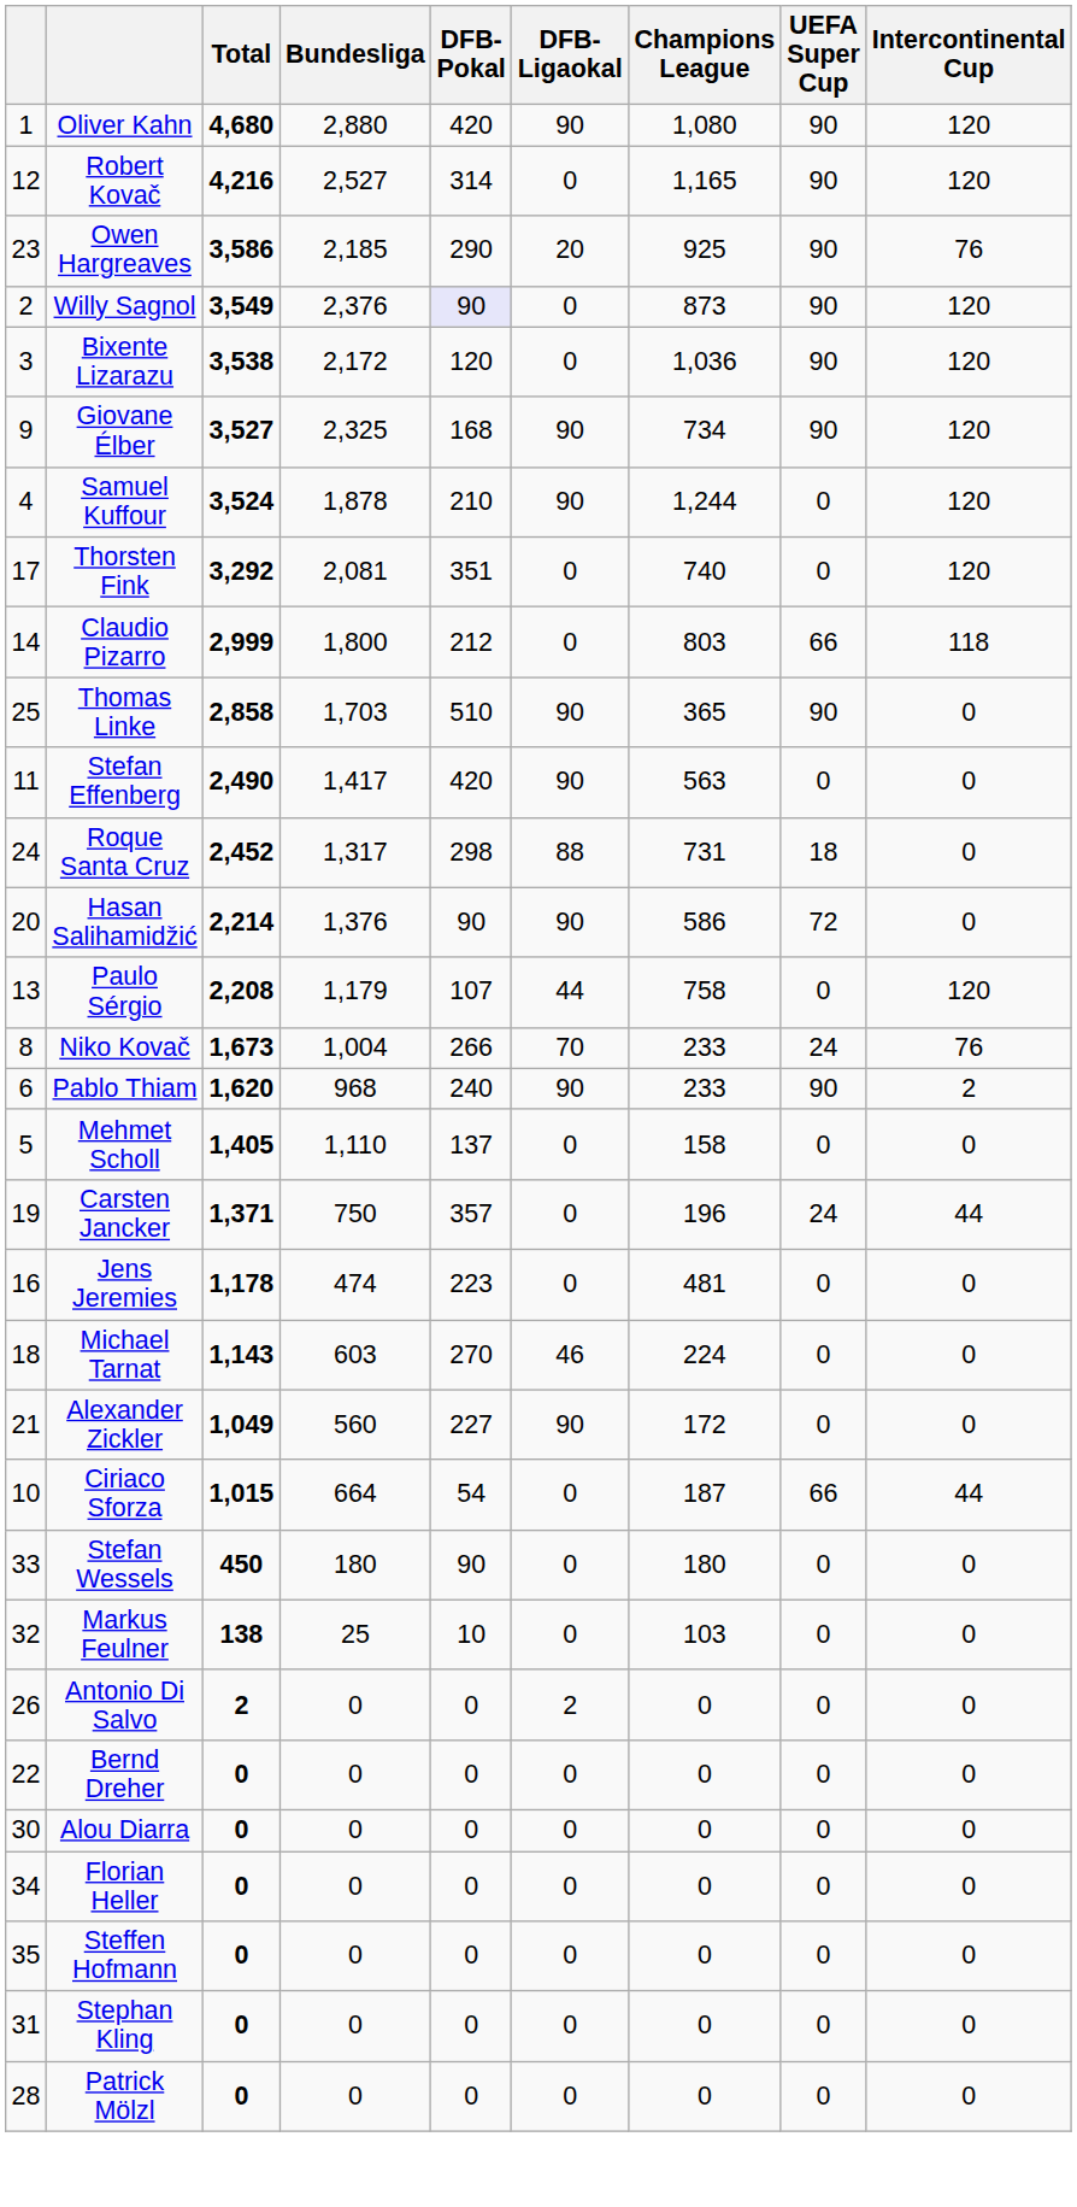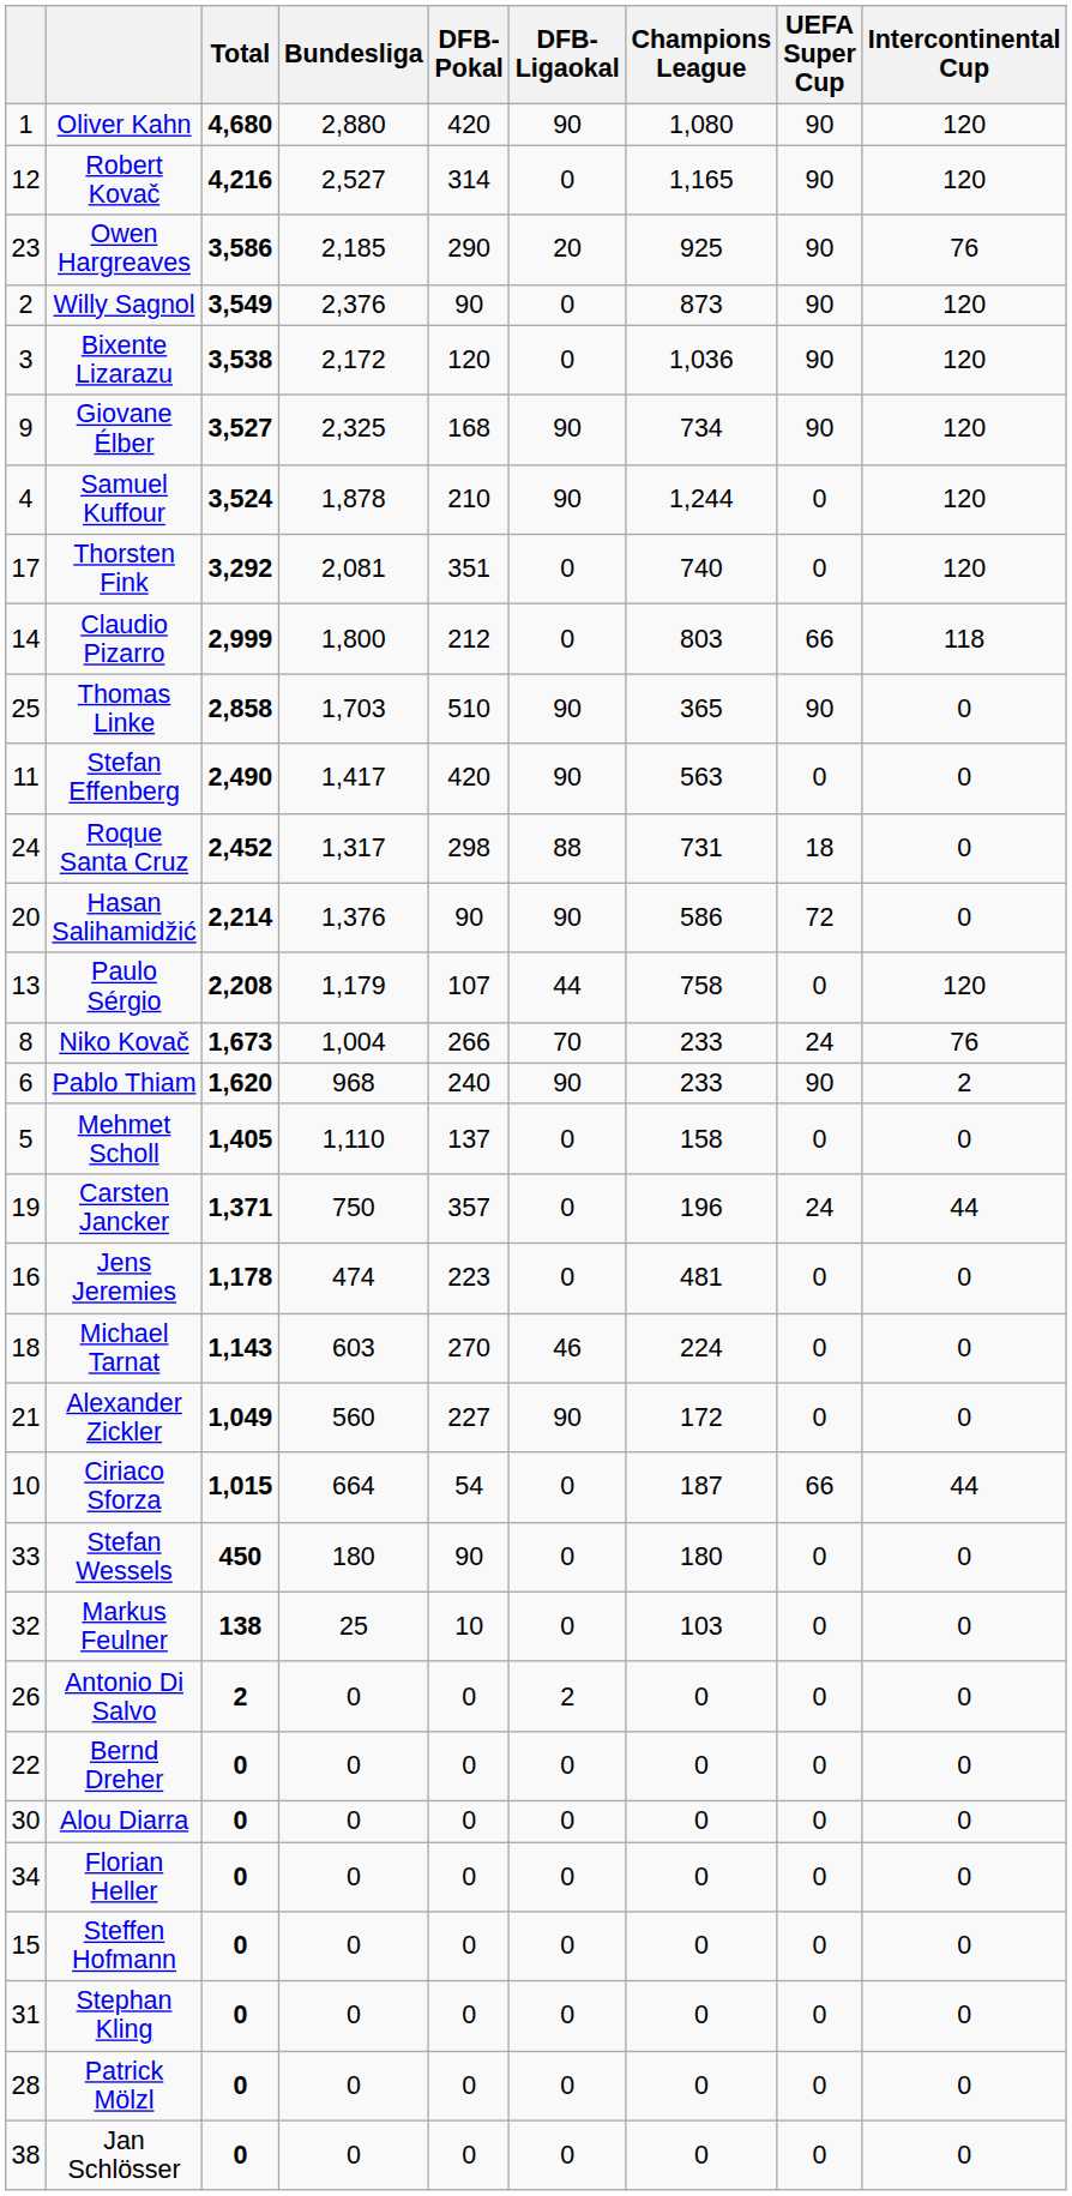 <table class="wikitable" style="text-align: center">
 <tr>
 <th></th>
 <th></th>
 <th>Total</th>
 <th style="width:100px;">Bundesliga</th>
 <th style="width:100px;">DFB-Pokal</th>
 <th style="width:100px;">DFB-Ligaokal</th>
 <th style="width:100px;">Champions League</th>
 <th style="width:100px;">UEFA Super Cup</th>
 <th style="width:100px;">Intercontinental Cup</th>
 </tr>
 <tr>
 <td>1</td>
 <td><a href='#'>Oliver Kahn</a></td>
 <td><strong>4,680</strong></td>
 <td>2,880</td>
 <td>420</td>
 <td>90</td>
 <td>1,080</td>
 <td>90</td>
 <td>120</td>
 </tr>
 <tr>
 <td>12</td>
 <td><a href='#'>Robert Kovač</a></td>
 <td><strong>4,216</strong></td>
 <td>2,527</td>
 <td>314</td>
 <td>0</td>
 <td>1,165</td>
 <td>90</td>
 <td>120</td>
 </tr>
 <tr>
 <td>23</td>
 <td><a href='#'>Owen Hargreaves</a></td>
 <td><strong>3,586</strong></td>
 <td>2,185</td>
 <td>290</td>
 <td>20</td>
 <td>925</td>
 <td>90</td>
 <td>76</td>
 </tr>
 <tr>
 <td>2</td>
 <td><a href='#'>Willy Sagnol</a></td>
 <td><strong>3,549</strong></td>
 <td>2,376</td>
-<td style="background: lavender;">90</td>
+<td>90</td>
 <td>0</td>
 <td>873</td>
 <td>90</td>
 <td>120</td>
 </tr>
 <tr>
 <td>3</td>
 <td><a href='#'>Bixente Lizarazu</a></td>
 <td><strong>3,538</strong></td>
 <td>2,172</td>
 <td>120</td>
 <td>0</td>
 <td>1,036</td>
 <td>90</td>
 <td>120</td>
 </tr>
 <tr>
 <td>9</td>
 <td><a href='#'>Giovane Élber</a></td>
 <td><strong>3,527</strong></td>
 <td>2,325</td>
 <td>168</td>
 <td>90</td>
 <td>734</td>
 <td>90</td>
 <td>120</td>
 </tr>
 <tr>
 <td>4</td>
 <td><a href='#'>Samuel Kuffour</a></td>
 <td><strong>3,524</strong></td>
 <td>1,878</td>
 <td>210</td>
 <td>90</td>
 <td>1,244</td>
 <td>0</td>
 <td>120</td>
 </tr>
 <tr>
 <td>17</td>
 <td><a href='#'>Thorsten Fink</a></td>
 <td><strong>3,292</strong></td>
 <td>2,081</td>
 <td>351</td>
 <td>0</td>
 <td>740</td>
 <td>0</td>
 <td>120</td>
 </tr>
 <tr>
 <td>14</td>
 <td><a href='#'>Claudio Pizarro</a></td>
 <td><strong>2,999</strong></td>
 <td>1,800</td>
 <td>212</td>
 <td>0</td>
 <td>803</td>
 <td>66</td>
 <td>118</td>
 </tr>
 <tr>
 <td>25</td>
 <td><a href='#'>Thomas Linke</a></td>
 <td><strong>2,858</strong></td>
 <td>1,703</td>
 <td>510</td>
 <td>90</td>
 <td>365</td>
 <td>90</td>
 <td>0</td>
 </tr>
 <tr>
 <td>11</td>
 <td><a href='#'>Stefan Effenberg</a></td>
 <td><strong>2,490</strong></td>
 <td>1,417</td>
 <td>420</td>
 <td>90</td>
 <td>563</td>
 <td>0</td>
 <td>0</td>
 </tr>
 <tr>
 <td>24</td>
 <td><a href='#'>Roque Santa Cruz</a></td>
 <td><strong>2,452</strong></td>
 <td>1,317</td>
 <td>298</td>
 <td>88</td>
 <td>731</td>
 <td>18</td>
 <td>0</td>
 </tr>
 <tr>
 <td>20</td>
 <td><a href='#'>Hasan Salihamidžić</a></td>
 <td><strong>2,214</strong></td>
 <td>1,376</td>
 <td>90</td>
 <td>90</td>
 <td>586</td>
 <td>72</td>
 <td>0</td>
 </tr>
 <tr>
 <td>13</td>
 <td><a href='#'>Paulo Sérgio</a></td>
 <td><strong>2,208</strong></td>
 <td>1,179</td>
 <td>107</td>
 <td>44</td>
 <td>758</td>
 <td>0</td>
 <td>120</td>
 </tr>
 <tr>
 <td>8</td>
 <td><a href='#'>Niko Kovač</a></td>
 <td><strong>1,673</strong></td>
 <td>1,004</td>
 <td>266</td>
 <td>70</td>
 <td>233</td>
 <td>24</td>
 <td>76</td>
 </tr>
 <tr>
 <td>6</td>
 <td><a href='#'>Pablo Thiam</a></td>
 <td><strong>1,620</strong></td>
 <td>968</td>
 <td>240</td>
 <td>90</td>
 <td>233</td>
 <td>90</td>
 <td>2</td>
 </tr>
 <tr>
 <td>5</td>
 <td><a href='#'>Mehmet Scholl</a></td>
 <td><strong>1,405</strong></td>
 <td>1,110</td>
 <td>137</td>
 <td>0</td>
 <td>158</td>
 <td>0</td>
 <td>0</td>
 </tr>
 <tr>
 <td>19</td>
 <td><a href='#'>Carsten Jancker</a></td>
 <td><strong>1,371</strong></td>
 <td>750</td>
 <td>357</td>
 <td>0</td>
 <td>196</td>
 <td>24</td>
 <td>44</td>
 </tr>
 <tr>
 <td>16</td>
 <td><a href='#'>Jens Jeremies</a></td>
 <td><strong>1,178</strong></td>
 <td>474</td>
 <td>223</td>
 <td>0</td>
 <td>481</td>
 <td>0</td>
 <td>0</td>
 </tr>
 <tr>
 <td>18</td>
 <td><a href='#'>Michael Tarnat</a></td>
 <td><strong>1,143</strong></td>
 <td>603</td>
 <td>270</td>
 <td>46</td>
 <td>224</td>
 <td>0</td>
 <td>0</td>
 </tr>
 <tr>
 <td>21</td>
 <td><a href='#'>Alexander Zickler</a></td>
 <td><strong>1,049</strong></td>
 <td>560</td>
 <td>227</td>
 <td>90</td>
 <td>172</td>
 <td>0</td>
 <td>0</td>
 </tr>
 <tr>
 <td>10</td>
 <td><a href='#'>Ciriaco Sforza</a></td>
 <td><strong>1,015</strong></td>
 <td>664</td>
 <td>54</td>
 <td>0</td>
 <td>187</td>
 <td>66</td>
 <td>44</td>
 </tr>
 <tr>
 <td>33</td>
 <td><a href='#'>Stefan Wessels</a></td>
 <td><strong>450</strong></td>
 <td>180</td>
 <td>90</td>
 <td>0</td>
 <td>180</td>
 <td>0</td>
 <td>0</td>
 </tr>
 <tr>
 <td>32</td>
 <td><a href='#'>Markus Feulner</a></td>
 <td><strong>138</strong></td>
 <td>25</td>
 <td>10</td>
 <td>0</td>
 <td>103</td>
 <td>0</td>
 <td>0</td>
 </tr>
 <tr>
 <td>26</td>
 <td><a href='#'>Antonio Di Salvo</a></td>
 <td><strong>2</strong></td>
 <td>0</td>
 <td>0</td>
 <td>2</td>
 <td>0</td>
 <td>0</td>
 <td>0</td>
 </tr>
 <tr>
 <td>22</td>
 <td><a href='#'>Bernd Dreher</a></td>
 <td><strong>0</strong></td>
 <td>0</td>
 <td>0</td>
 <td>0</td>
 <td>0</td>
 <td>0</td>
 <td>0</td>
 </tr>
 <tr>
 <td>30</td>
 <td><a href='#'>Alou Diarra</a></td>
 <td><strong>0</strong></td>
 <td>0</td>
 <td>0</td>
 <td>0</td>
 <td>0</td>
 <td>0</td>
 <td>0</td>
 </tr>
 <tr>
 <td>34</td>
 <td><a href='#'>Florian Heller</a></td>
 <td><strong>0</strong></td>
 <td>0</td>
 <td>0</td>
 <td>0</td>
 <td>0</td>
 <td>0</td>
 <td>0</td>
 </tr>
 <tr>
-<td>35</td>
+<td>15</td>
 <td><a href='#'>Steffen Hofmann</a></td>
 <td><strong>0</strong></td>
 <td>0</td>
 <td>0</td>
 <td>0</td>
 <td>0</td>
 <td>0</td>
 <td>0</td>
 </tr>
 <tr>
 <td>31</td>
 <td><a href='#'>Stephan Kling</a></td>
 <td><strong>0</strong></td>
 <td>0</td>
 <td>0</td>
 <td>0</td>
 <td>0</td>
 <td>0</td>
 <td>0</td>
 </tr>
 <tr>
 <td>28</td>
 <td><a href='#'>Patrick Mölzl</a></td>
 <td><strong>0</strong></td>
 <td>0</td>
 <td>0</td>
 <td>0</td>
 <td>0</td>
 <td>0</td>
 <td>0</td>
 </tr>
+<tr>
+<td>38</td>
+<td>Jan Schlösser</td>
+<td><strong>0</strong></td>
+<td>0</td>
+<td>0</td>
+<td>0</td>
+<td>0</td>
+<td>0</td>
+<td>0</td>
+</tr>
 </table>
